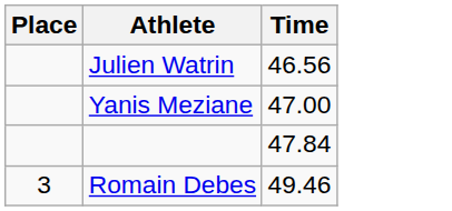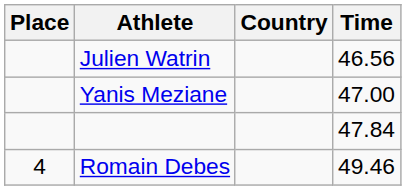 <table class="wikitable">
 <tr>
 <th>Place</th>
 <th>Athlete</th>
+<th>Country</th>
 <th>Time</th>
 </tr>
 <tr>
 <td align=center></td>
 <td><a href='#'>Julien Watrin</a></td>
+<td></td>
 <td>46.56</td>
 </tr>
 <tr>
 <td align=center></td>
 <td><a href='#'>Yanis Meziane</a></td>
+<td></td>
 <td>47.00</td>
 </tr>
 <tr>
 <td align=center></td>
 <td></td>
+<td></td>
 <td>47.84</td>
 </tr>
 <tr>
-<td align=center>3</td>
+<td align=center>4</td>
 <td><a href='#'>Romain Debes</a></td>
+<td></td>
 <td>49.46</td>
 </tr>
 </table>
